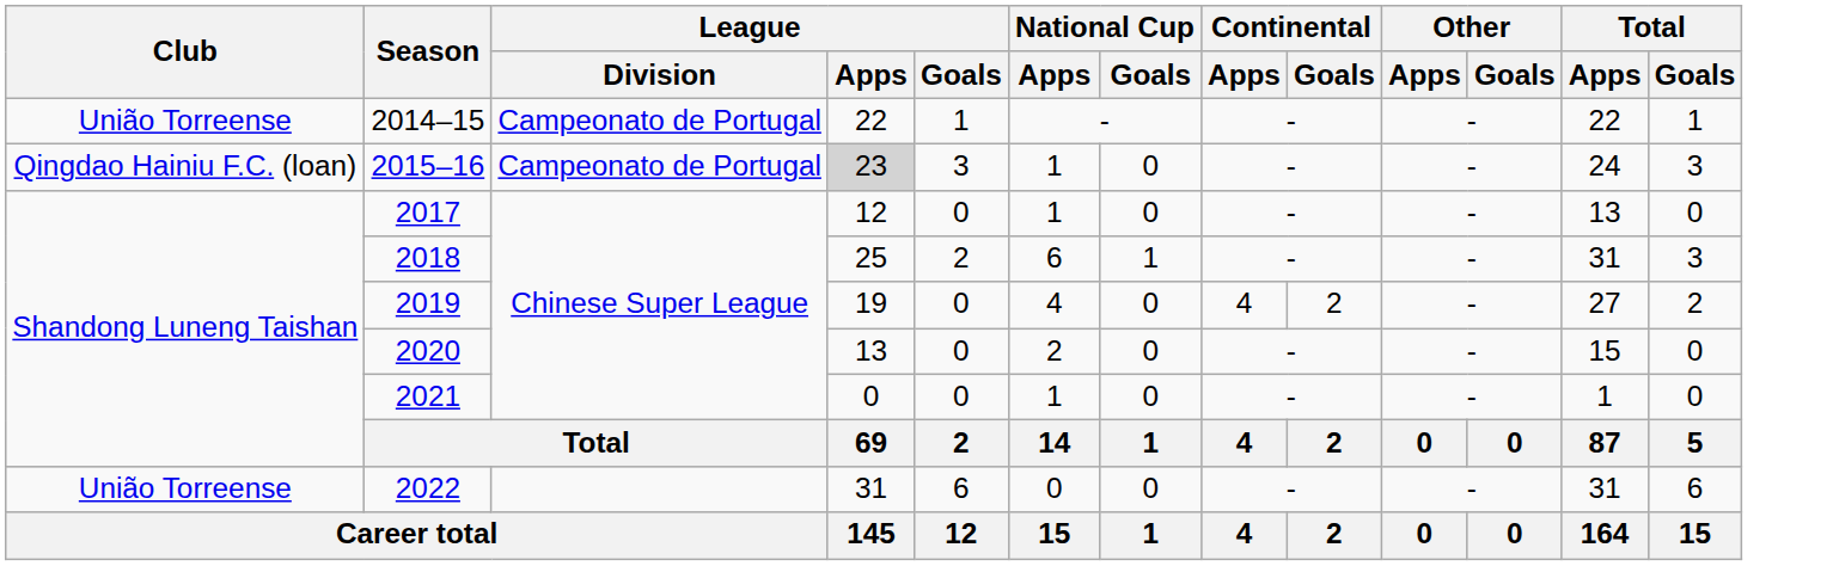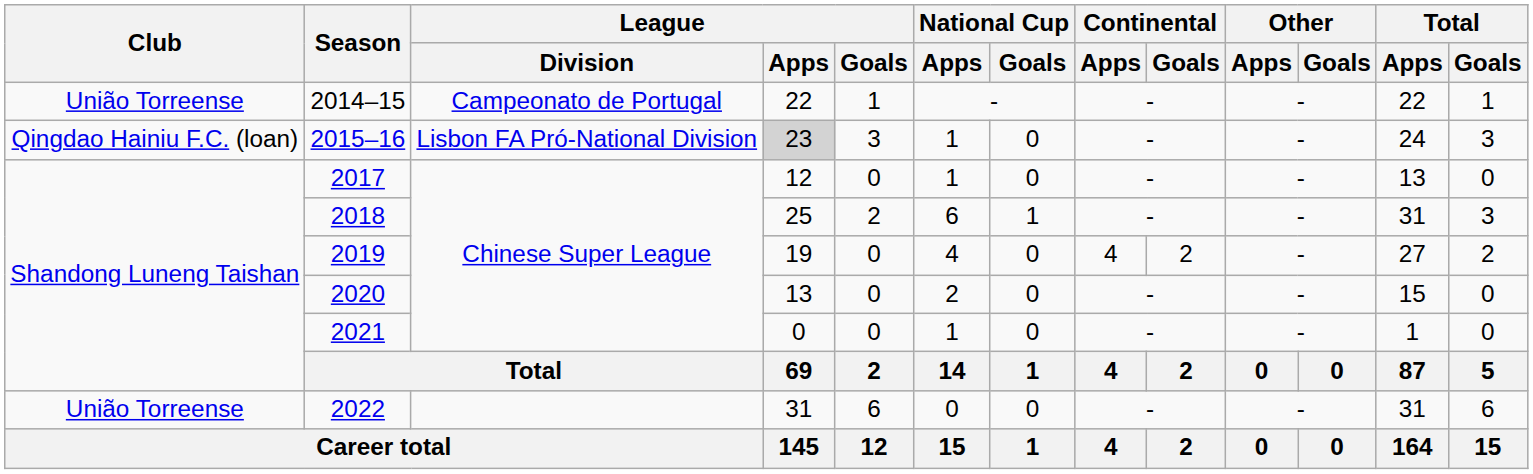 <table class="wikitable" style="text-align: center">
 <tr>
 <th rowspan="2">Club</th>
 <th rowspan="2">Season</th>
 <th colspan="3">League</th>
 <th colspan="2">National Cup</th>
 <th colspan="2">Continental</th>
 <th colspan="2">Other</th>
 <th colspan="2">Total</th>
 </tr>
 <tr>
 <th>Division</th>
 <th>Apps</th>
 <th>Goals</th>
 <th>Apps</th>
 <th>Goals</th>
 <th>Apps</th>
 <th>Goals</th>
 <th>Apps</th>
 <th>Goals</th>
 <th>Apps</th>
 <th>Goals</th>
 </tr>
 <tr>
 <td><a href='#'>União Torreense</a></td>
 <td>2014–15</td>
 <td><a href='#'>Campeonato de Portugal</a></td>
 <td>22</td>
 <td>1</td>
 <td colspan="2">-</td>
 <td colspan="2">-</td>
 <td colspan="2">-</td>
 <td>22</td>
 <td>1</td>
 </tr>
 <tr>
 <td><a href='#'>Qingdao Hainiu F.C.</a> (loan)</td>
 <td><a href='#'>2015–16</a></td>
-<td><a href='#'>Campeonato de Portugal</a></td>
+<td><a href='#'>Lisbon FA Pró-National Division</a></td>
 <td style="background: lightgrey;">23</td>
 <td>3</td>
 <td>1</td>
 <td>0</td>
 <td colspan="2">-</td>
 <td colspan="2">-</td>
 <td>24</td>
 <td>3</td>
 </tr>
 <tr>
 <td rowspan=6><a href='#'>Shandong Luneng Taishan</a></td>
 <td><a href='#'>2017</a></td>
 <td rowspan=5><a href='#'>Chinese Super League</a></td>
 <td>12</td>
 <td>0</td>
 <td>1</td>
 <td>0</td>
 <td colspan="2">-</td>
 <td colspan="2">-</td>
 <td>13</td>
 <td>0</td>
 </tr>
 <tr>
 <td><a href='#'>2018</a></td>
 <td>25</td>
 <td>2</td>
 <td>6</td>
 <td>1</td>
 <td colspan="2">-</td>
 <td colspan="2">-</td>
 <td>31</td>
 <td>3</td>
 </tr>
 <tr>
 <td><a href='#'>2019</a></td>
 <td>19</td>
 <td>0</td>
 <td>4</td>
 <td>0</td>
 <td>4</td>
 <td>2</td>
 <td colspan="2">-</td>
 <td>27</td>
 <td>2</td>
 </tr>
 <tr>
 <td><a href='#'>2020</a></td>
 <td>13</td>
 <td>0</td>
 <td>2</td>
 <td>0</td>
 <td colspan="2">-</td>
 <td colspan="2">-</td>
 <td>15</td>
 <td>0</td>
 </tr>
 <tr>
 <td><a href='#'>2021</a></td>
 <td>0</td>
 <td>0</td>
 <td>1</td>
 <td>0</td>
 <td colspan="2">-</td>
 <td colspan="2">-</td>
 <td>1</td>
 <td>0</td>
 </tr>
 <tr>
 <th colspan=2>Total</th>
 <th>69</th>
 <th>2</th>
 <th>14</th>
 <th>1</th>
 <th>4</th>
 <th>2</th>
 <th>0</th>
 <th>0</th>
 <th>87</th>
 <th>5</th>
 </tr>
 <tr>
 <td><a href='#'>União Torreense</a></td>
 <td><a href='#'>2022</a></td>
 <td></td>
 <td>31</td>
 <td>6</td>
 <td>0</td>
 <td>0</td>
 <td colspan="2">-</td>
 <td colspan="2">-</td>
 <td>31</td>
 <td>6</td>
 </tr>
 <tr>
 <th colspan=3>Career total</th>
 <th>145</th>
 <th>12</th>
 <th>15</th>
 <th>1</th>
 <th>4</th>
 <th>2</th>
 <th>0</th>
 <th>0</th>
 <th>164</th>
 <th>15</th>
 </tr>
 </table>
